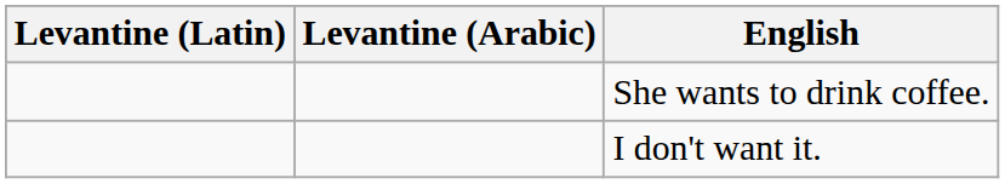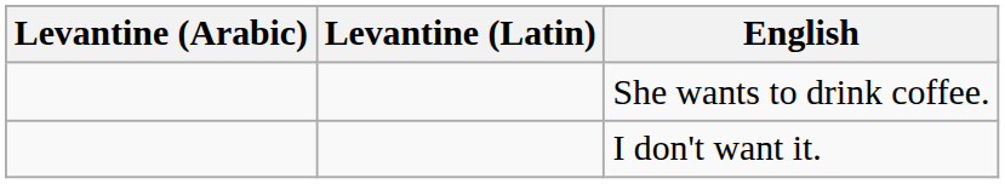 <table class="wikitable">
 <tr>
+<th>Levantine (Arabic)</th>
 <th>Levantine (Latin)</th>
-<th>Levantine (Arabic)</th>
 <th>English</th>
 </tr>
 <tr>
+<td style="text-align: right;"></td>
 <td></td>
-<td style="text-align: right;"></td>
 <td>She wants to drink coffee.</td>
 </tr>
 <tr>
+<td style="text-align: right;"></td>
 <td></td>
-<td style="text-align: right;"></td>
 <td>I don't want it.</td>
 </tr>
 </table>
